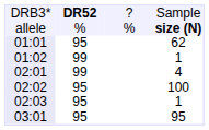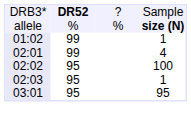 <table border="0" cellspacing="0" cellpadding="0" align="center" style="text-align:center; background:#ffffff; margin-right: 1em; border:2px #e0e0ff solid;">
 <tr style="background:#f0f0ff">
 <td style="width:60px">DRB3*</td>
 <td style="width:60px"><strong>DR52</strong></td>
 <td style="width:60px">?</td>
 <td style="width:60px">Sample</td>
 </tr>
 <tr style="background:#f0f0ff">
 <td>allele</td>
 <td>%</td>
 <td>%</td>
 <td><strong>size (N)</strong></td>
-</tr>
-<tr>
-<td style = "background:#e8e8f8">01:01</td>
-<td>95</td>
-<td></td>
-<td>62</td>
 </tr>
 <tr>
 <td style = "background:#e8e8f8">01:02</td>
 <td>99</td>
 <td></td>
 <td>1</td>
 </tr>
 <tr>
 <td style = "background:#e8e8f8">02:01</td>
 <td>99</td>
 <td></td>
 <td>4</td>
 </tr>
 <tr>
 <td style = "background:#e8e8f8">02:02</td>
 <td>95</td>
 <td></td>
 <td>100</td>
 </tr>
 <tr>
 <td style = "background:#e8e8f8">02:03</td>
 <td>95</td>
 <td></td>
 <td>1</td>
 </tr>
 <tr>
 <td style = "background:#e8e8f8">03:01</td>
 <td>95</td>
 <td></td>
 <td>95</td>
 </tr>
 <tr>
 </tr>
 </table>
